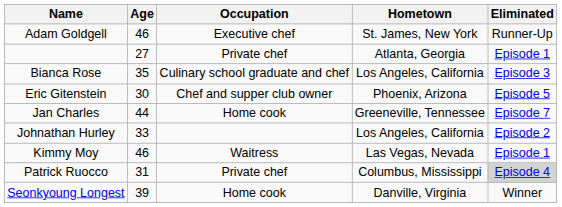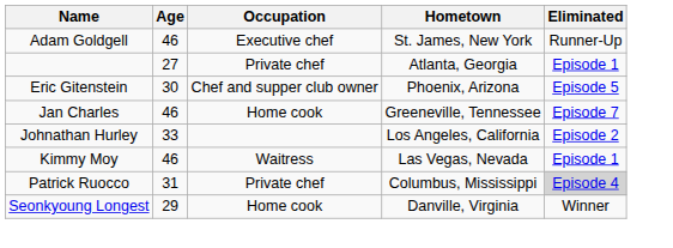 <table class="wikitable plainrowheaders" style="text-align:center;">
 <tr>
 <th scope="col">Name</th>
 <th scope="col">Age</th>
 <th scope="col">Occupation</th>
 <th scope="col">Hometown</th>
 <th scope="col">Eliminated</th>
 </tr>
 <tr>
 <td scope="row">Adam Goldgell</td>
 <td>46</td>
 <td>Executive chef</td>
 <td>St. James, New York</td>
 <td>Runner-Up</td>
 </tr>
 <tr>
 <td scope="row"></td>
 <td>27</td>
 <td>Private chef</td>
 <td>Atlanta, Georgia</td>
 <td><a href='#'>Episode 1</a></td>
 </tr>
 <tr>
-<td scope="row">Bianca Rose</td>
-<td>35</td>
-<td>Culinary school graduate and chef</td>
-<td>Los Angeles, California</td>
-<td><a href='#'>Episode 3</a></td>
-</tr>
-<tr>
 <td scope="row">Eric Gitenstein</td>
 <td>30</td>
 <td>Chef and supper club owner</td>
 <td>Phoenix, Arizona</td>
 <td><a href='#'>Episode 5</a></td>
 </tr>
 <tr>
 <td scope="row">Jan Charles</td>
-<td>44</td>
+<td>46</td>
 <td>Home cook</td>
 <td>Greeneville, Tennessee</td>
 <td><a href='#'>Episode 7</a></td>
 </tr>
 <tr>
 <td scope="row">Johnathan Hurley</td>
 <td>33</td>
 <td></td>
 <td>Los Angeles, California</td>
 <td><a href='#'>Episode 2</a></td>
 </tr>
 <tr>
 <td scope="row">Kimmy Moy</td>
 <td>46</td>
 <td>Waitress</td>
 <td>Las Vegas, Nevada</td>
 <td><a href='#'>Episode 1</a></td>
 </tr>
 <tr>
 <td scope="row">Patrick Ruocco</td>
 <td>31</td>
 <td>Private chef</td>
 <td>Columbus, Mississippi</td>
 <td style="background: lightgrey;"><a href='#'>Episode 4</a></td>
 </tr>
 <tr>
 <td scope="row"><a href='#'>Seonkyoung Longest</a></td>
-<td>39</td>
+<td>29</td>
 <td>Home cook</td>
 <td>Danville, Virginia</td>
 <td>Winner</td>
 </tr>
 </table>
